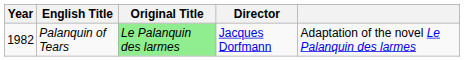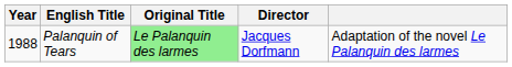 <table class="wikitable">
 <tr ---->
 <th>Year</th>
 <th>English Title</th>
 <th>Original Title</th>
 <th>Director</th>
 <th></th>
 </tr>
 <tr ---->
-<td>1982</td>
+<td>1988</td>
 <td><em>Palanquin of Tears</em></td>
 <td style="background: lightgreen;"><em>Le Palanquin des larmes</em></td>
 <td><a href='#'>Jacques Dorfmann</a></td>
 <td>Adaptation of the novel <em><a href='#'>Le Palanquin des larmes</a></em></td>
 </tr>
 </table>
